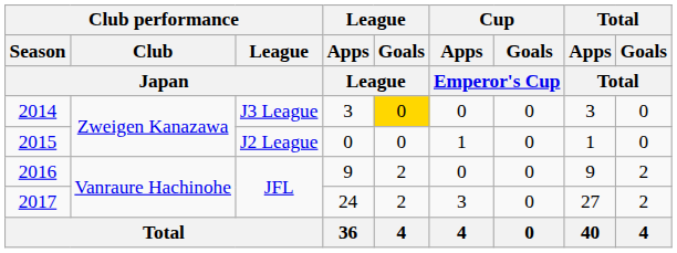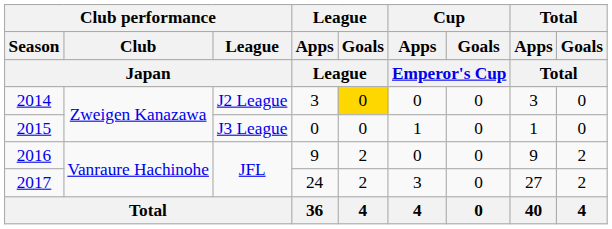 <table class="wikitable" style="text-align:center;">
 <tr>
 <th colspan=3>Club performance</th>
 <th colspan=2>League</th>
 <th colspan=2>Cup</th>
 <th colspan=2>Total</th>
 </tr>
 <tr>
 <th>Season</th>
 <th>Club</th>
 <th>League</th>
 <th>Apps</th>
 <th>Goals</th>
 <th>Apps</th>
 <th>Goals</th>
 <th>Apps</th>
 <th>Goals</th>
 </tr>
 <tr>
 <th colspan=3>Japan</th>
 <th colspan=2>League</th>
 <th colspan=2><a href='#'>Emperor's Cup</a></th>
 <th colspan=2>Total</th>
 </tr>
 <tr>
 <td><a href='#'>2014</a></td>
 <td rowspan="2"><a href='#'>Zweigen Kanazawa</a></td>
-<td><a href='#'>J3 League</a></td>
+<td rowspan="1"><a href='#'>J2 League</a></td>
 <td>3</td>
 <td style="background: gold;">0</td>
 <td>0</td>
 <td>0</td>
 <td>3</td>
 <td>0</td>
 </tr>
 <tr>
 <td><a href='#'>2015</a></td>
-<td rowspan="1"><a href='#'>J2 League</a></td>
+<td><a href='#'>J3 League</a></td>
 <td>0</td>
 <td>0</td>
 <td>1</td>
 <td>0</td>
 <td>1</td>
 <td>0</td>
 </tr>
 <tr>
 <td><a href='#'>2016</a></td>
 <td rowspan="2"><a href='#'>Vanraure Hachinohe</a></td>
 <td rowspan="2"><a href='#'>JFL</a></td>
 <td>9</td>
 <td>2</td>
 <td>0</td>
 <td>0</td>
 <td>9</td>
 <td>2</td>
 </tr>
 <tr>
 <td><a href='#'>2017</a></td>
 <td>24</td>
 <td>2</td>
 <td>3</td>
 <td>0</td>
 <td>27</td>
 <td>2</td>
 </tr>
 <tr>
 <th colspan=3>Total</th>
 <th>36</th>
 <th>4</th>
 <th>4</th>
 <th>0</th>
 <th>40</th>
 <th>4</th>
 </tr>
 </table>
